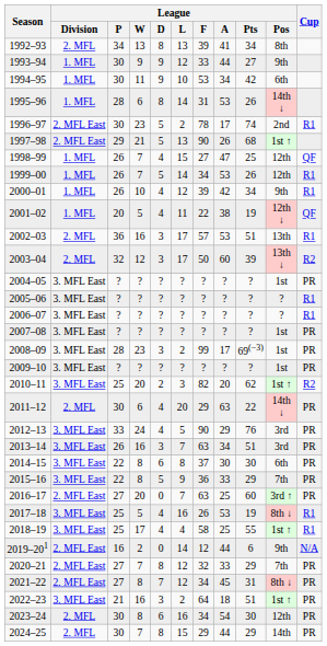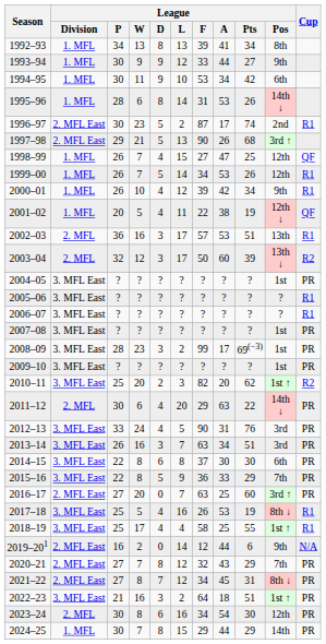 <table class="wikitable" style="text-align:center; font-size:100%">
 <tr>
 <th rowspan=2>Season</th>
 <th colspan=9>League</th>
 <th rowspan=2 width="30"><a href='#'>Cup</a></th>
 </tr>
 <tr>
 <th>Division</th>
 <th width="25">P</th>
 <th width="25">W</th>
 <th width="25">D</th>
 <th width="25">L</th>
 <th width="25">F</th>
 <th width="25">A</th>
 <th width="25">Pts</th>
 <th width="40">Pos</th>
 </tr>
 <tr>
 <td>1992–93</td>
-<td><a href='#'>2. MFL</a></td>
+<td><a href='#'>1. MFL</a></td>
 <td>34</td>
 <td>13</td>
 <td>8</td>
 <td>13</td>
 <td>39</td>
 <td>41</td>
 <td>34</td>
 <td>8th</td>
 <td></td>
 </tr>
 <tr bgcolor=#EEEEEE>
 <td>1993–94</td>
 <td><a href='#'>1. MFL</a></td>
 <td>30</td>
 <td>9</td>
 <td>9</td>
 <td>12</td>
 <td>33</td>
 <td>44</td>
 <td>27</td>
 <td>9th</td>
 <td></td>
 </tr>
 <tr>
 <td>1994–95</td>
 <td><a href='#'>1. MFL</a></td>
 <td>30</td>
 <td>11</td>
 <td>9</td>
 <td>10</td>
 <td>53</td>
 <td>34</td>
 <td>42</td>
 <td>6th</td>
 <td></td>
 </tr>
 <tr bgcolor=#EEEEEE>
 <td>1995–96</td>
 <td><a href='#'>1. MFL</a></td>
 <td>28</td>
 <td>6</td>
 <td>8</td>
 <td>14</td>
 <td>31</td>
 <td>53</td>
 <td>26</td>
 <td bgcolor="#FFCCCC">14th ↓</td>
 <td></td>
 </tr>
 <tr>
 <td>1996–97</td>
 <td><a href='#'>2. MFL East</a></td>
 <td>30</td>
 <td>23</td>
 <td>5</td>
 <td>2</td>
-<td>78</td>
+<td>87</td>
 <td>17</td>
 <td>74</td>
 <td>2nd</td>
 <td><a href='#'>R1</a></td>
 </tr>
 <tr bgcolor=#EEEEEE>
 <td>1997–98</td>
 <td><a href='#'>2. MFL East</a></td>
 <td>29</td>
 <td>21</td>
 <td>5</td>
 <td>13</td>
 <td>90</td>
 <td>26</td>
 <td>68</td>
-<td bgcolor="#DDFFDD">1st ↑</td>
+<td bgcolor="#DDFFDD">3rd ↑</td>
 <td></td>
 </tr>
 <tr>
 <td>1998–99</td>
 <td><a href='#'>1. MFL</a></td>
 <td>26</td>
 <td>7</td>
 <td>4</td>
 <td>15</td>
 <td>27</td>
 <td>47</td>
 <td>25</td>
 <td>12th</td>
 <td><a href='#'>QF</a></td>
 </tr>
 <tr bgcolor=#EEEEEE>
 <td>1999–00</td>
 <td><a href='#'>1. MFL</a></td>
 <td>26</td>
 <td>7</td>
 <td>5</td>
 <td>14</td>
 <td>34</td>
 <td>53</td>
 <td>26</td>
 <td>12th</td>
 <td><a href='#'>R1</a></td>
 </tr>
 <tr>
 <td>2000–01</td>
 <td><a href='#'>1. MFL</a></td>
 <td>26</td>
 <td>10</td>
 <td>4</td>
 <td>12</td>
 <td>39</td>
 <td>42</td>
 <td>34</td>
 <td>9th</td>
 <td><a href='#'>R1</a></td>
 </tr>
 <tr bgcolor=#EEEEEE>
 <td>2001–02</td>
 <td><a href='#'>1. MFL</a></td>
 <td>20</td>
 <td>5</td>
 <td>4</td>
 <td>11</td>
 <td>22</td>
 <td>38</td>
 <td>19</td>
 <td bgcolor="#FFCCCC">12th ↓</td>
 <td><a href='#'>QF</a></td>
 </tr>
 <tr>
 <td>2002–03</td>
 <td><a href='#'>2. MFL</a></td>
 <td>36</td>
 <td>16</td>
 <td>3</td>
 <td>17</td>
 <td>57</td>
 <td>53</td>
 <td>51</td>
 <td>13th</td>
 <td><a href='#'>R1</a></td>
 </tr>
 <tr bgcolor=#EEEEEE>
 <td>2003–04</td>
 <td><a href='#'>2. MFL</a></td>
 <td>32</td>
 <td>12</td>
 <td>3</td>
 <td>17</td>
 <td>50</td>
 <td>60</td>
 <td>39</td>
 <td bgcolor="#FFCCCC">13th ↓</td>
 <td><a href='#'>R2</a></td>
 </tr>
 <tr>
 <td>2004–05</td>
 <td>3. MFL East</td>
 <td>?</td>
 <td>?</td>
 <td>?</td>
 <td>?</td>
 <td>?</td>
 <td>?</td>
 <td>?</td>
 <td>1st</td>
 <td>PR</td>
 </tr>
 <tr bgcolor=#EEEEEE>
 <td>2005–06</td>
 <td>3. MFL East</td>
 <td>?</td>
 <td>?</td>
 <td>?</td>
 <td>?</td>
 <td>?</td>
 <td>?</td>
 <td>?</td>
 <td>?</td>
 <td><a href='#'>R1</a></td>
 </tr>
 <tr>
 <td>2006–07</td>
 <td>3. MFL East</td>
 <td>?</td>
 <td>?</td>
 <td>?</td>
 <td>?</td>
 <td>?</td>
 <td>?</td>
 <td>?</td>
 <td>?</td>
 <td><a href='#'>R1</a></td>
 </tr>
 <tr bgcolor=#EEEEEE>
 <td>2007–08</td>
 <td>3. MFL East</td>
 <td>?</td>
 <td>?</td>
 <td>?</td>
 <td>?</td>
 <td>?</td>
 <td>?</td>
 <td>?</td>
 <td>1st</td>
 <td>PR</td>
 </tr>
 <tr>
 <td>2008–09</td>
 <td>3. MFL East</td>
 <td>28</td>
 <td>23</td>
 <td>3</td>
 <td>2</td>
 <td>99</td>
 <td>17</td>
 <td>69<sup>(−3)</sup></td>
 <td>1st</td>
 <td>PR</td>
 </tr>
 <tr bgcolor=#EEEEEE>
 <td>2009–10</td>
 <td>3. MFL East</td>
 <td>?</td>
 <td>?</td>
 <td>?</td>
 <td>?</td>
 <td>?</td>
 <td>?</td>
 <td>?</td>
 <td>1st</td>
 <td>PR</td>
 </tr>
 <tr>
 <td>2010–11</td>
 <td><a href='#'>3. MFL East</a></td>
 <td>25</td>
 <td>20</td>
 <td>2</td>
 <td>3</td>
 <td>82</td>
 <td>20</td>
 <td>62</td>
 <td bgcolor="#DDFFDD">1st ↑</td>
 <td><a href='#'>R2</a></td>
 </tr>
 <tr bgcolor=#EEEEEE>
 <td>2011–12</td>
 <td><a href='#'>2. MFL</a></td>
 <td>30</td>
 <td>6</td>
 <td>4</td>
 <td>20</td>
 <td>29</td>
 <td>63</td>
 <td>22</td>
 <td bgcolor="#FFCCCC">14th ↓</td>
 <td>PR</td>
 </tr>
 <tr>
 <td>2012–13</td>
 <td><a href='#'>3. MFL East</a></td>
 <td>33</td>
 <td>24</td>
 <td>4</td>
 <td>5</td>
 <td>90</td>
-<td>29</td>
+<td>31</td>
 <td>76</td>
 <td>3rd</td>
 <td>PR</td>
 </tr>
 <tr bgcolor=#EEEEEE>
 <td>2013–14</td>
 <td><a href='#'>3. MFL East</a></td>
 <td>26</td>
 <td>16</td>
 <td>3</td>
 <td>7</td>
 <td>63</td>
 <td>34</td>
 <td>51</td>
 <td>3rd</td>
 <td>PR</td>
 </tr>
 <tr>
 <td>2014–15</td>
 <td><a href='#'>3. MFL East</a></td>
 <td>22</td>
 <td>8</td>
 <td>6</td>
 <td>8</td>
 <td>37</td>
 <td>30</td>
 <td>30</td>
 <td>6th</td>
 <td>PR</td>
 </tr>
 <tr bgcolor=#EEEEEE>
 <td>2015–16</td>
 <td><a href='#'>3. MFL East</a></td>
 <td>22</td>
 <td>8</td>
 <td>5</td>
 <td>9</td>
 <td>36</td>
 <td>33</td>
 <td>29</td>
 <td>7th</td>
 <td>PR</td>
 </tr>
 <tr>
 <td>2016–17</td>
 <td><a href='#'>2. MFL East</a></td>
 <td>27</td>
 <td>20</td>
 <td>0</td>
 <td>7</td>
 <td>63</td>
 <td>25</td>
 <td>60</td>
 <td bgcolor="#DDFFDD">3rd ↑</td>
 <td>PR</td>
 </tr>
 <tr bgcolor=#EEEEEE>
 <td>2017–18</td>
 <td><a href='#'>3. MFL East</a></td>
 <td>25</td>
 <td>5</td>
 <td>4</td>
 <td>16</td>
 <td>26</td>
 <td>53</td>
 <td>19</td>
 <td bgcolor="#FFCCCC">8th ↓</td>
 <td><a href='#'>R1</a></td>
 </tr>
 <tr>
 <td>2018–19</td>
 <td><a href='#'>3. MFL East</a></td>
 <td>25</td>
 <td>17</td>
 <td>4</td>
 <td>4</td>
 <td>58</td>
 <td>25</td>
 <td>55</td>
 <td bgcolor="#DDFFDD">1st ↑</td>
 <td><a href='#'>R1</a></td>
 </tr>
 <tr bgcolor=#EEEEEE>
 <td>2019–20<sup>1</sup></td>
 <td><a href='#'>2. MFL East</a></td>
 <td>16</td>
 <td>2</td>
 <td>0</td>
 <td>14</td>
 <td>12</td>
 <td>44</td>
 <td>6</td>
 <td>9th</td>
 <td><a href='#'>N/A</a></td>
 </tr>
 <tr>
 <td>2020–21</td>
 <td><a href='#'>2. MFL East</a></td>
 <td>27</td>
 <td>7</td>
 <td>8</td>
 <td>12</td>
 <td>32</td>
-<td>33</td>
+<td>43</td>
 <td>29</td>
 <td>7th</td>
 <td>PR</td>
 </tr>
 <tr bgcolor=#EEEEEE>
 <td>2021–22</td>
 <td><a href='#'>2. MFL East</a></td>
 <td>27</td>
 <td>8</td>
 <td>7</td>
 <td>12</td>
 <td>34</td>
 <td>45</td>
 <td>31</td>
 <td bgcolor="#FFCCCC">8th ↓</td>
 <td>PR</td>
 </tr>
 <tr>
 <td>2022–23</td>
 <td><a href='#'>3. MFL East</a></td>
 <td>21</td>
 <td>16</td>
 <td>3</td>
 <td>2</td>
 <td>64</td>
 <td>18</td>
 <td>51</td>
 <td bgcolor="#DDFFDD">1st ↑</td>
 <td>PR</td>
 </tr>
 <tr bgcolor=#EEEEEE>
 <td>2023–24</td>
 <td><a href='#'>2. MFL</a></td>
 <td>30</td>
 <td>8</td>
 <td>6</td>
 <td>16</td>
 <td>34</td>
 <td>54</td>
 <td>30</td>
 <td>12th</td>
 <td>PR</td>
 </tr>
 <tr>
 <td>2024–25</td>
-<td><a href='#'>2. MFL</a></td>
+<td><a href='#'>1. MFL</a></td>
 <td>30</td>
 <td>7</td>
 <td>8</td>
 <td>15</td>
 <td>29</td>
 <td>44</td>
 <td>29</td>
 <td>14th</td>
 <td>PR</td>
 </tr>
 </table>
